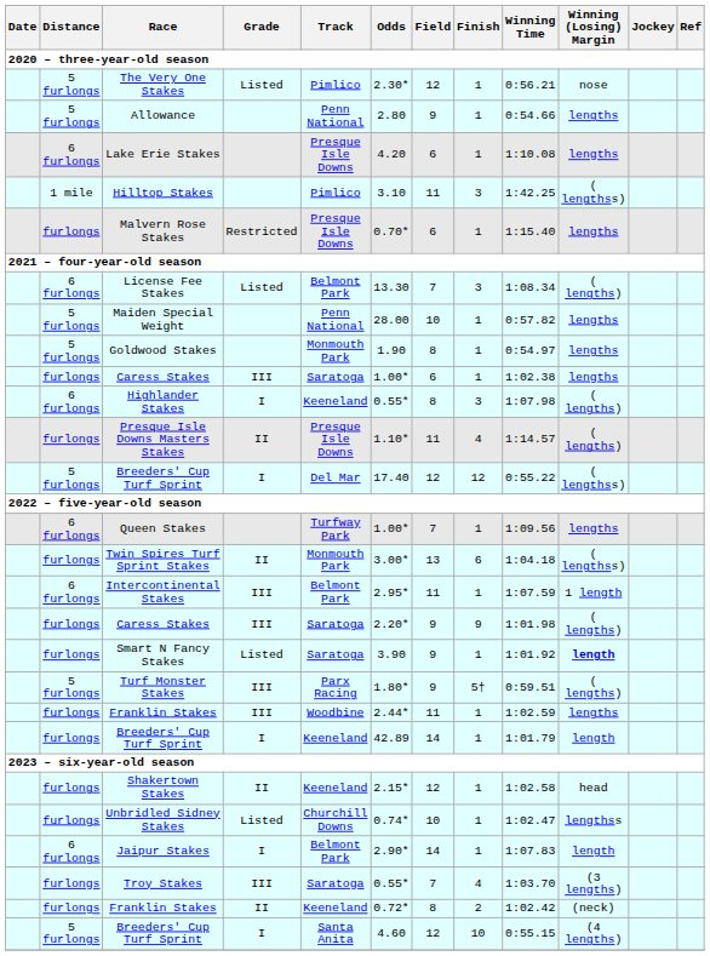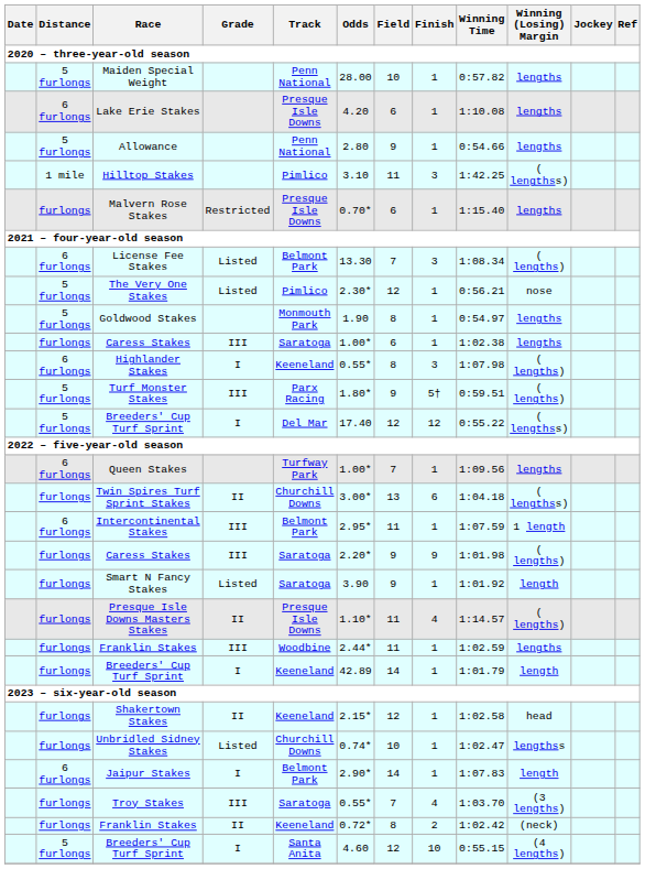 <table class = "wikitable sortable" style="text-align:center; width:100%; font-size:85%">
 <tr>
 <th scope="col">Date</th>
 <th scope="col">Distance</th>
 <th scope="col">Race</th>
 <th scope="col">Grade</th>
 <th scope="col">Track</th>
 <th scope="col">Odds</th>
 <th scope="col">Field</th>
 <th scope="col">Finish</th>
 <th scope="col">Winning<br>Time</th>
 <th scope="col">Winning<br>(Losing)<br>Margin</th>
 <th scope="col">Jockey</th>
 <th scope="col" class="unsortable">Ref</th>
 </tr>
 <tr style="background-color:white">
 <td align="left" colspan=12><strong>2020 – three-year-old season</strong></td>
 </tr>
 <tr style="background-color:lightcyan">
 <td></td>
-<td>  5 <a href='#'>furlongs</a></td>
-<td><a href='#'>The Very One Stakes</a></td>
-<td>  Listed</td>
-<td><a href='#'>Pimlico</a></td>
-<td>2.30*</td>
-<td>12</td>
-<td>1</td>
-<td>0:56.21</td>
-<td> nose</td>
-<td></td>
-<td></td>
-</tr>
-<tr style="background-color:lightcyan">
-<td></td>
 <td> 5 <a href='#'>furlongs</a></td>
-<td>Allowance</td>
+<td>Maiden Special Weight</td>
 <td></td>
 <td><a href='#'>Penn National</a></td>
-<td>2.80</td>
-<td>9</td>
+<td>28.00</td>
+<td>10</td>
 <td>1</td>
-<td>0:54.66</td>
+<td>0:57.82</td>
 <td>  <a href='#'>lengths</a></td>
 <td></td>
 <td></td>
 </tr>
 <tr style="background-color:#E8E8E8">
 <td></td>
 <td>   6 <a href='#'>furlongs</a></td>
 <td>Lake Erie Stakes</td>
 <td></td>
 <td><a href='#'>Presque Isle Downs</a></td>
 <td>4.20</td>
 <td>6</td>
 <td>1</td>
 <td>1:10.08</td>
+<td>  <a href='#'>lengths</a></td>
+<td></td>
+<td></td>
+</tr>
+<tr style="background-color:lightcyan">
+<td></td>
+<td> 5 <a href='#'>furlongs</a></td>
+<td>Allowance</td>
+<td></td>
+<td><a href='#'>Penn National</a></td>
+<td>2.80</td>
+<td>9</td>
+<td>1</td>
+<td>0:54.66</td>
 <td>  <a href='#'>lengths</a></td>
 <td></td>
 <td></td>
 </tr>
 <tr style="background-color:lightcyan">
 <td></td>
 <td>  1 mile</td>
 <td><a href='#'>Hilltop Stakes</a></td>
 <td></td>
 <td><a href='#'>Pimlico</a></td>
 <td>3.10</td>
 <td>11</td>
 <td>3</td>
 <td>1:42.25</td>
 <td> ( <a href='#'>lengths</a>s)</td>
 <td></td>
 <td></td>
 </tr>
 <tr style="background-color:#E8E8E8">
 <td></td>
 <td>    <a href='#'>furlongs</a></td>
 <td>Malvern Rose Stakes</td>
 <td>Restricted</td>
 <td><a href='#'>Presque Isle Downs</a></td>
 <td>0.70*</td>
 <td>6</td>
 <td>1</td>
 <td>1:15.40</td>
 <td>  <a href='#'>lengths</a></td>
 <td></td>
 <td></td>
 </tr>
 <tr style="background-color:white">
 <td align="left" colspan=12><strong>2021 – four-year-old season</strong></td>
 </tr>
 <tr style="background-color:lightcyan">
 <td></td>
 <td>  6 <a href='#'>furlongs</a></td>
 <td>License Fee Stakes</td>
 <td>  Listed</td>
 <td><a href='#'>Belmont Park</a></td>
 <td>13.30</td>
 <td>7</td>
 <td>3</td>
 <td>1:08.34</td>
 <td> ( <a href='#'>lengths</a>)</td>
 <td></td>
 <td></td>
 </tr>
 <tr style="background-color:lightcyan">
 <td></td>
-<td> 5 <a href='#'>furlongs</a></td>
-<td>Maiden Special Weight</td>
-<td></td>
-<td><a href='#'>Penn National</a></td>
-<td>28.00</td>
-<td>10</td>
+<td>  5 <a href='#'>furlongs</a></td>
+<td><a href='#'>The Very One Stakes</a></td>
+<td>  Listed</td>
+<td><a href='#'>Pimlico</a></td>
+<td>2.30*</td>
+<td>12</td>
 <td>1</td>
-<td>0:57.82</td>
-<td>  <a href='#'>lengths</a></td>
+<td>0:56.21</td>
+<td> nose</td>
 <td></td>
 <td></td>
 </tr>
 <tr style="background-color:lightcyan">
 <td></td>
 <td>  5 <a href='#'>furlongs</a></td>
 <td>Goldwood Stakes</td>
 <td></td>
 <td><a href='#'>Monmouth Park</a></td>
 <td>1.90</td>
 <td>8</td>
 <td>1</td>
 <td>0:54.97</td>
 <td>  <a href='#'>lengths</a></td>
 <td></td>
 <td></td>
 </tr>
 <tr style="background-color:lightcyan">
 <td></td>
 <td>    <a href='#'>furlongs</a></td>
 <td><a href='#'>Caress Stakes</a></td>
 <td>  III</td>
 <td><a href='#'>Saratoga</a></td>
 <td>1.00*</td>
 <td>6</td>
 <td>1</td>
 <td>1:02.38</td>
 <td>  <a href='#'>lengths</a></td>
 <td></td>
 <td></td>
 </tr>
 <tr style="background-color:lightcyan">
 <td></td>
 <td> 6 <a href='#'>furlongs</a></td>
 <td><a href='#'>Highlander Stakes</a></td>
 <td> I</td>
 <td><a href='#'>Keeneland</a></td>
 <td>0.55*</td>
 <td>8</td>
 <td>3</td>
 <td>1:07.98</td>
 <td>( <a href='#'>lengths</a>)</td>
 <td></td>
 <td></td>
 </tr>
-<tr style="background-color:#E8E8E8">
+<tr style="background-color:lightcyan">
 <td></td>
-<td>    <a href='#'>furlongs</a></td>
-<td><a href='#'>Presque Isle Downs Masters Stakes</a></td>
-<td>II</td>
-<td><a href='#'>Presque Isle Downs</a></td>
-<td>1.10*</td>
-<td>11</td>
-<td>4</td>
-<td>1:14.57</td>
+<td> 5 <a href='#'>furlongs</a></td>
+<td><a href='#'>Turf Monster Stakes</a></td>
+<td> III</td>
+<td><a href='#'>Parx Racing</a></td>
+<td>1.80*</td>
+<td>9</td>
+<td>5†</td>
+<td>0:59.51</td>
 <td>( <a href='#'>lengths</a>)</td>
 <td></td>
 <td></td>
 </tr>
 <tr style="background-color:lightcyan">
 <td></td>
 <td> 5 <a href='#'>furlongs</a></td>
 <td><a href='#'>Breeders' Cup Turf Sprint</a></td>
 <td> I</td>
 <td><a href='#'>Del Mar</a></td>
 <td>17.40</td>
 <td>12</td>
 <td>12</td>
 <td>0:55.22</td>
 <td> ( <a href='#'>lengths</a>s)</td>
 <td></td>
 <td></td>
 </tr>
 <tr style="background-color:white">
 <td align="left" colspan=12><strong>2022 – five-year-old season</strong></td>
 </tr>
 <tr style="background-color:#E8E8E8">
 <td></td>
 <td>   6 <a href='#'>furlongs</a></td>
 <td>Queen Stakes</td>
 <td></td>
 <td><a href='#'>Turfway Park</a></td>
 <td>1.00*</td>
 <td>7</td>
 <td>1</td>
 <td>1:09.56</td>
 <td>  <a href='#'>lengths</a></td>
 <td></td>
 <td></td>
 </tr>
 <tr style="background-color:lightcyan">
 <td></td>
 <td>    <a href='#'>furlongs</a></td>
 <td><a href='#'>Twin Spires Turf Sprint Stakes</a></td>
 <td>II</td>
-<td><a href='#'>Monmouth Park</a></td>
+<td><a href='#'>Churchill Downs</a></td>
 <td>3.00*</td>
 <td>13</td>
 <td>6</td>
 <td>1:04.18</td>
 <td> ( <a href='#'>lengths</a>s)</td>
 <td></td>
 <td></td>
 </tr>
 <tr style="background-color:lightcyan">
 <td></td>
 <td>  6 <a href='#'>furlongs</a></td>
 <td><a href='#'>Intercontinental Stakes</a></td>
 <td>III</td>
 <td><a href='#'>Belmont Park</a></td>
 <td>2.95*</td>
 <td>11</td>
 <td>1</td>
 <td>1:07.59</td>
 <td> 1 <a href='#'>length</a></td>
 <td></td>
 <td></td>
 </tr>
 <tr style="background-color:lightcyan">
 <td></td>
 <td>    <a href='#'>furlongs</a></td>
 <td><a href='#'>Caress Stakes</a></td>
 <td>  III</td>
 <td><a href='#'>Saratoga</a></td>
 <td>2.20*</td>
 <td>9</td>
 <td>9</td>
 <td>1:01.98</td>
 <td>( <a href='#'>lengths</a>)</td>
 <td></td>
 <td></td>
 </tr>
 <tr style="background-color:lightcyan">
 <td></td>
 <td>    <a href='#'>furlongs</a></td>
 <td>Smart N Fancy Stakes</td>
 <td>  Listed</td>
 <td><a href='#'>Saratoga</a></td>
 <td>3.90</td>
 <td>9</td>
 <td>1</td>
 <td>1:01.92</td>
-<td><strong> <a href='#'>length</a></strong></td>
+<td> <a href='#'>length</a></td>
 <td></td>
 <td></td>
 </tr>
-<tr style="background-color:lightcyan">
+<tr style="background-color:#E8E8E8">
 <td></td>
-<td> 5 <a href='#'>furlongs</a></td>
-<td><a href='#'>Turf Monster Stakes</a></td>
-<td> III</td>
-<td><a href='#'>Parx Racing</a></td>
-<td>1.80*</td>
-<td>9</td>
-<td>5†</td>
-<td>0:59.51</td>
+<td>    <a href='#'>furlongs</a></td>
+<td><a href='#'>Presque Isle Downs Masters Stakes</a></td>
+<td>II</td>
+<td><a href='#'>Presque Isle Downs</a></td>
+<td>1.10*</td>
+<td>11</td>
+<td>4</td>
+<td>1:14.57</td>
 <td>( <a href='#'>lengths</a>)</td>
 <td></td>
 <td></td>
 </tr>
 <tr style="background-color:lightcyan">
 <td></td>
 <td>    <a href='#'>furlongs</a></td>
 <td><a href='#'>Franklin Stakes</a></td>
 <td>III</td>
 <td><a href='#'>Woodbine</a></td>
 <td>2.44*</td>
 <td>11</td>
 <td>1</td>
 <td>1:02.59</td>
 <td> <a href='#'>lengths</a></td>
 <td></td>
 <td></td>
 </tr>
 <tr style="background-color:lightcyan">
 <td></td>
 <td>    <a href='#'>furlongs</a></td>
 <td><a href='#'>Breeders' Cup Turf Sprint</a></td>
 <td>I</td>
 <td><a href='#'>Keeneland</a></td>
 <td>42.89</td>
 <td>14</td>
 <td>1</td>
 <td>1:01.79</td>
 <td> <a href='#'>length</a></td>
 <td></td>
 <td></td>
 </tr>
 <tr style="background-color:white">
 <td align="left" colspan=12><strong>2023 – six-year-old season</strong></td>
 </tr>
 <tr style="background-color:lightcyan">
 <td></td>
 <td>    <a href='#'>furlongs</a></td>
 <td><a href='#'>Shakertown Stakes</a></td>
 <td>II</td>
 <td><a href='#'>Keeneland</a></td>
 <td>2.15*</td>
 <td>12</td>
 <td>1</td>
 <td>1:02.58</td>
 <td> head</td>
 <td></td>
 <td></td>
 </tr>
 <tr style="background-color:lightcyan">
 <td></td>
 <td>    <a href='#'>furlongs</a></td>
 <td><a href='#'>Unbridled Sidney Stakes</a></td>
 <td>Listed</td>
 <td><a href='#'>Churchill Downs</a></td>
 <td>0.74*</td>
 <td>10</td>
 <td>1</td>
 <td>1:02.47</td>
 <td>  <a href='#'>lengths</a>s</td>
 <td></td>
 <td></td>
 </tr>
 <tr style="background-color:lightcyan">
 <td></td>
 <td>  6 <a href='#'>furlongs</a></td>
 <td><a href='#'>Jaipur Stakes</a></td>
 <td>I</td>
 <td><a href='#'>Belmont Park</a></td>
 <td>2.90*</td>
 <td>14</td>
 <td>1</td>
 <td>1:07.83</td>
 <td>  <a href='#'>length</a></td>
 <td></td>
 <td></td>
 </tr>
 <tr style="background-color:lightcyan">
 <td></td>
 <td>    <a href='#'>furlongs</a></td>
 <td><a href='#'>Troy Stakes</a></td>
 <td>III</td>
 <td><a href='#'>Saratoga</a></td>
 <td>0.55*</td>
 <td>7</td>
 <td>4</td>
 <td>1:03.70</td>
 <td> (3 <a href='#'>lengths</a>)</td>
 <td></td>
 <td></td>
 </tr>
 <tr style="background-color:lightcyan">
 <td></td>
 <td>    <a href='#'>furlongs</a></td>
 <td><a href='#'>Franklin Stakes</a></td>
 <td>II</td>
 <td><a href='#'>Keeneland</a></td>
 <td>0.72*</td>
 <td>8</td>
 <td>2</td>
 <td>1:02.42</td>
 <td> (neck)</td>
 <td></td>
 <td></td>
 </tr>
 <tr style="background-color:lightcyan">
 <td></td>
 <td>   5 <a href='#'>furlongs</a></td>
 <td><a href='#'>Breeders' Cup Turf Sprint</a></td>
 <td>I</td>
 <td><a href='#'>Santa Anita</a></td>
 <td>4.60</td>
 <td>12</td>
 <td>10</td>
 <td>0:55.15</td>
 <td> (4 <a href='#'>lengths</a>)</td>
 <td></td>
 <td></td>
 </tr>
 <tr>
 </tr>
 </table>
